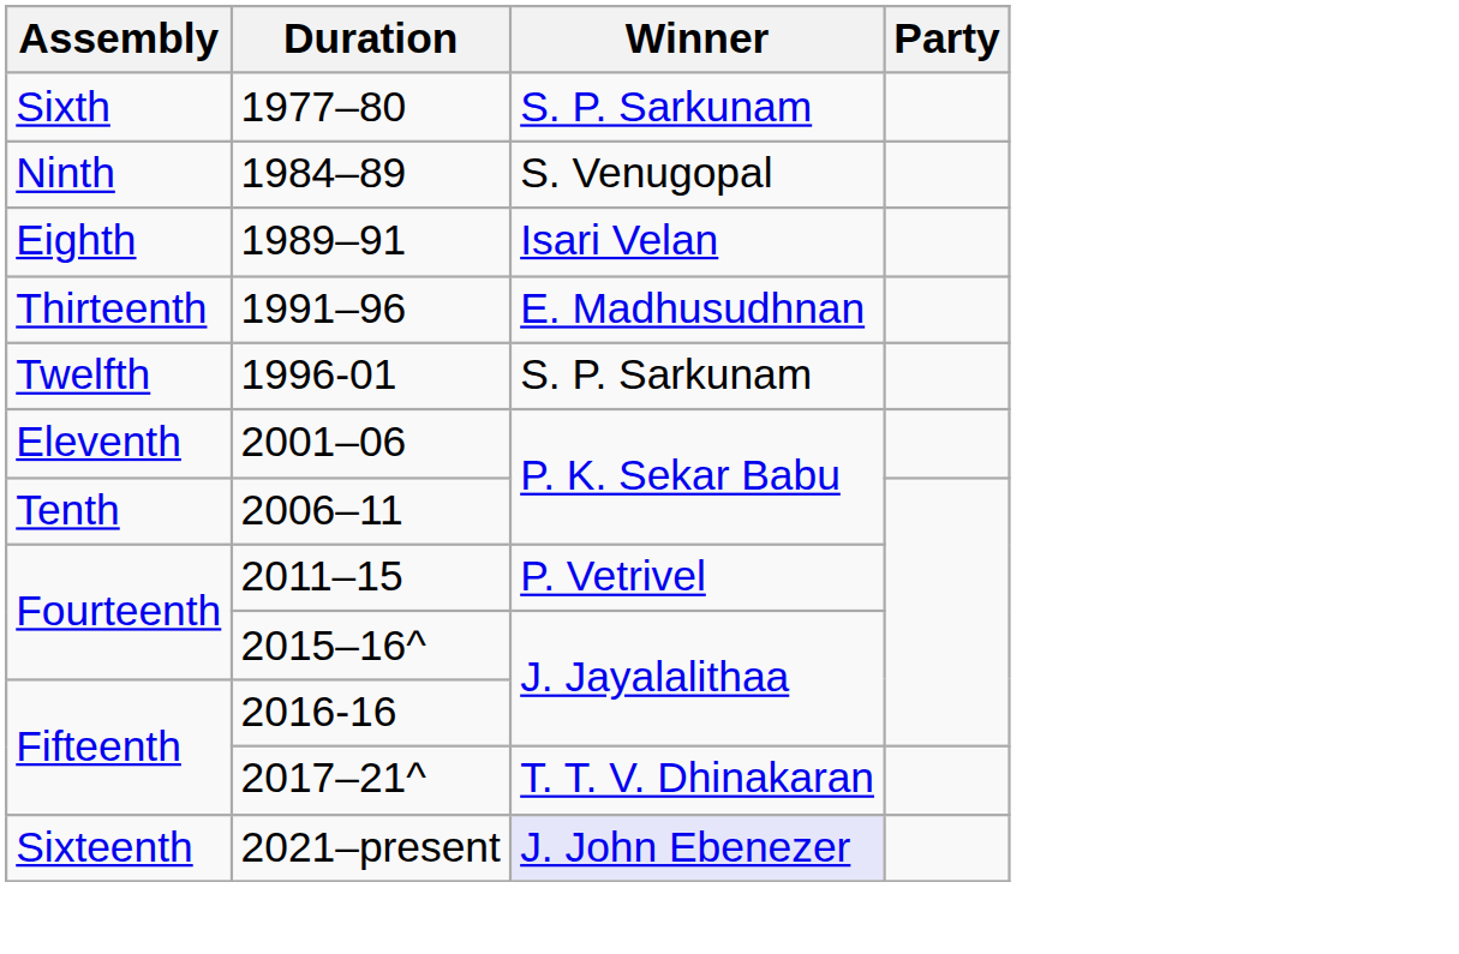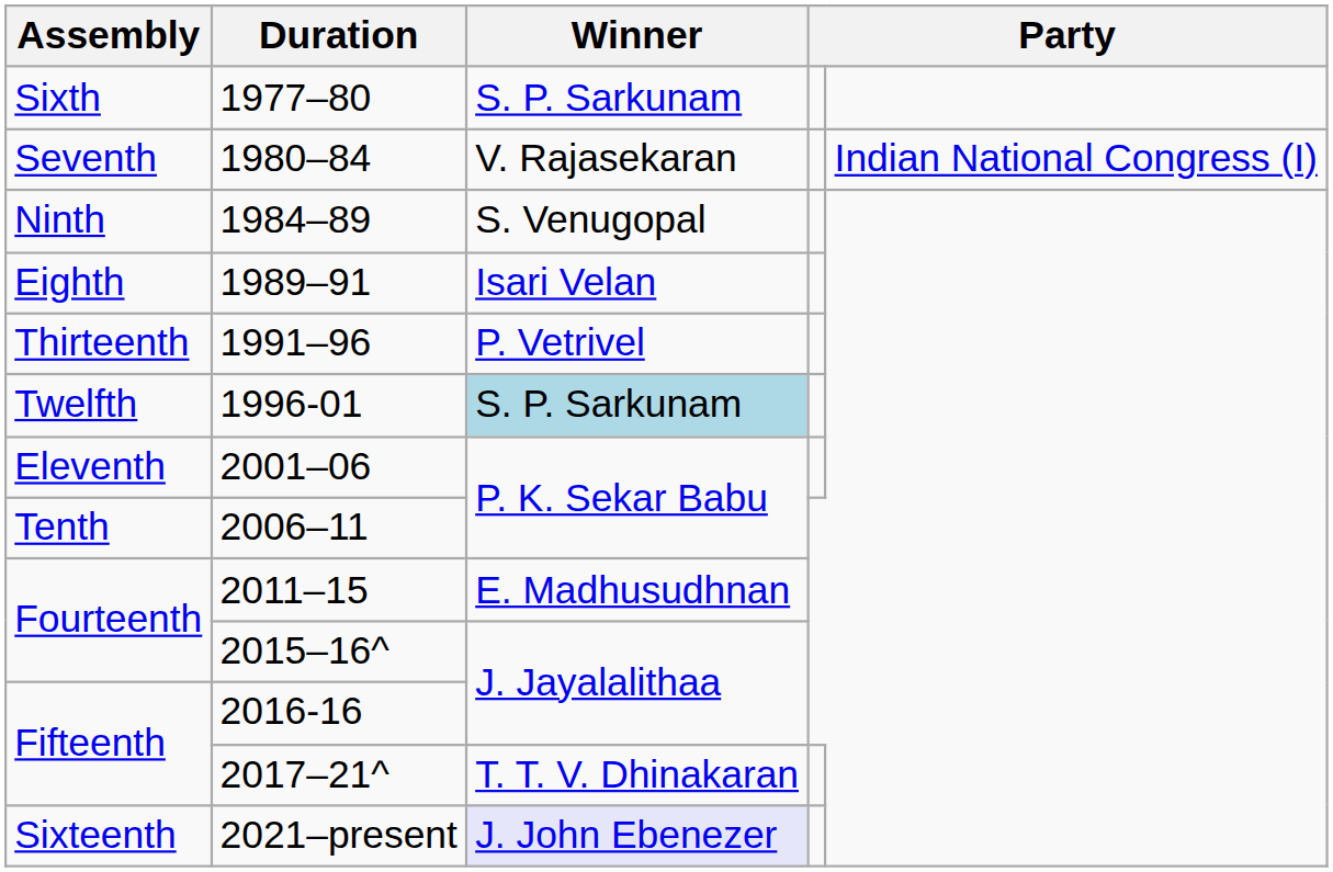 <table class="wikitable sortable">
 <tr>
 <th>Assembly</th>
 <th>Duration</th>
 <th>Winner</th>
 <th colspan="2">Party</th>
 </tr>
 <tr>
 <td><a href='#'>Sixth</a></td>
 <td>1977–80</td>
 <td><a href='#'>S. P. Sarkunam</a></td>
 <td></td>
+</tr>
+<tr>
+<td><a href='#'>Seventh</a></td>
+<td>1980–84</td>
+<td>V. Rajasekaran</td>
+<td></td>
+<td><a href='#'>Indian National Congress (I)</a></td>
 </tr>
 <tr>
 <td><a href='#'>Ninth</a></td>
 <td>1984–89</td>
 <td>S. Venugopal</td>
 <td></td>
 </tr>
 <tr>
 <td><a href='#'>Eighth</a></td>
 <td>1989–91</td>
 <td><a href='#'>Isari Velan</a></td>
 <td></td>
 </tr>
 <tr>
 <td><a href='#'>Thirteenth</a></td>
 <td>1991–96</td>
-<td><a href='#'>E. Madhusudhnan</a></td>
+<td><a href='#'>P. Vetrivel</a></td>
 <td></td>
 </tr>
 <tr>
 <td><a href='#'>Twelfth</a></td>
 <td>1996-01</td>
-<td>S. P. Sarkunam</td>
+<td style="background: lightblue;">S. P. Sarkunam</td>
 <td></td>
 </tr>
 <tr>
 <td><a href='#'>Eleventh</a></td>
 <td>2001–06</td>
 <td rowspan=2><a href='#'>P. K. Sekar Babu</a></td>
 <td></td>
 </tr>
 <tr>
 <td><a href='#'>Tenth</a></td>
 <td>2006–11</td>
 </tr>
 <tr>
 <td rowspan="2"><a href='#'>Fourteenth</a></td>
 <td>2011–15</td>
-<td><a href='#'>P. Vetrivel</a></td>
+<td><a href='#'>E. Madhusudhnan</a></td>
 </tr>
 <tr>
 <td>2015–16^</td>
 <td rowspan=2><a href='#'>J. Jayalalithaa</a></td>
 </tr>
 <tr>
 <td rowspan="2"><a href='#'>Fifteenth</a></td>
 <td>2016-16</td>
 </tr>
 <tr>
 <td>2017–21^</td>
 <td><a href='#'>T. T. V. Dhinakaran</a></td>
 <td></td>
 </tr>
 <tr>
 <td rowspan="2"><a href='#'>Sixteenth</a></td>
 <td>2021–present</td>
 <td style="background: lavender;"><a href='#'>J. John Ebenezer</a></td>
 <td></td>
 </tr>
 </table>
